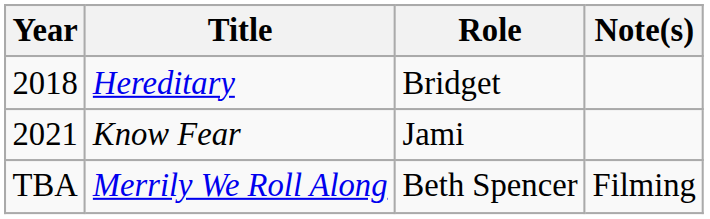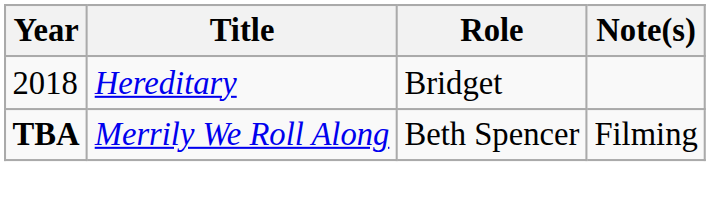 <table class="wikitable sortable">
 <tr>
 <th>Year</th>
 <th>Title</th>
 <th>Role</th>
 <th>Note(s)</th>
 </tr>
 <tr>
 <td>2018</td>
 <td><em><a href='#'>Hereditary</a></em></td>
 <td>Bridget</td>
 <td></td>
 </tr>
 <tr>
-<td>2021</td>
-<td><em>Know Fear</em></td>
-<td>Jami</td>
-<td></td>
-</tr>
-<tr>
-<td>TBA</td>
+<td><strong>TBA</strong></td>
 <td><em><a href='#'>Merrily We Roll Along</a></em></td>
 <td>Beth Spencer</td>
 <td>Filming</td>
 </tr>
 </table>
